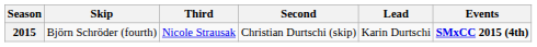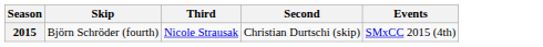 <table class="wikitable">
 <tr>
 <th scope="col">Season</th>
 <th scope="col">Skip</th>
 <th scope="col">Third</th>
 <th scope="col">Second</th>
-<th scope="col">Lead</th>
 <th scope="col">Events</th>
 </tr>
 <tr>
 <th scope="row">2015</th>
 <td>Björn Schröder (fourth)</td>
 <td><a href='#'>Nicole Strausak</a></td>
 <td>Christian Durtschi (skip)</td>
-<td>Karin Durtschi</td>
-<td><strong><a href='#'>SMxCC</a> 2015 (4th)</strong></td>
+<td><a href='#'>SMxCC</a> 2015 (4th)</td>
 </tr>
 </table>
